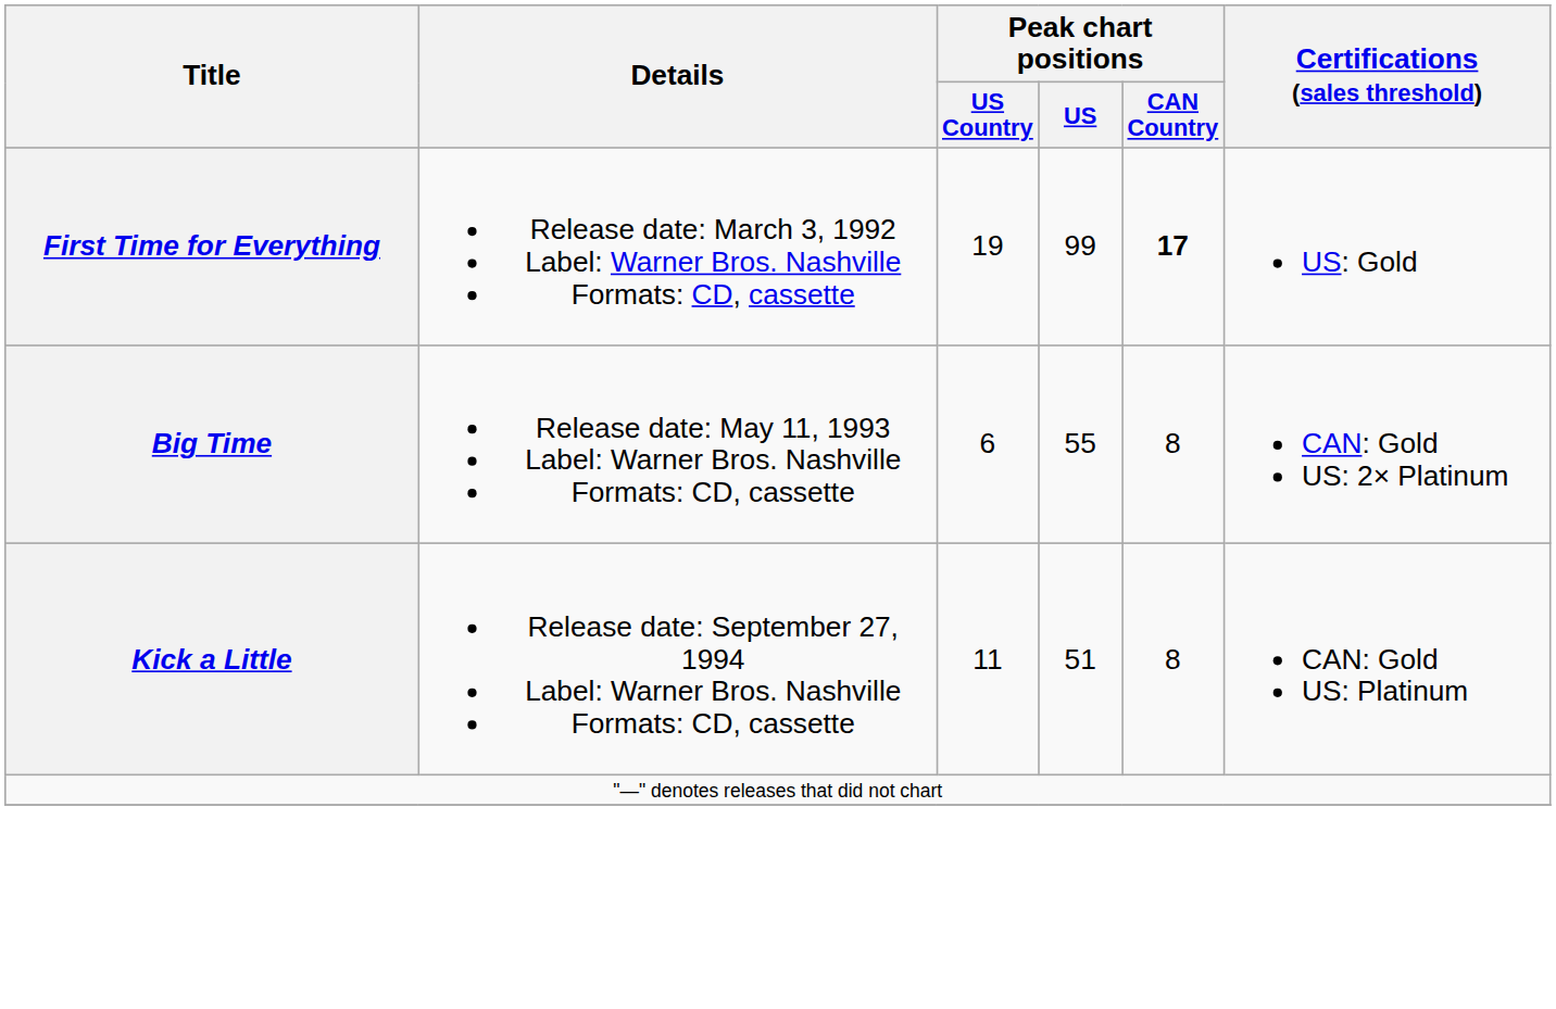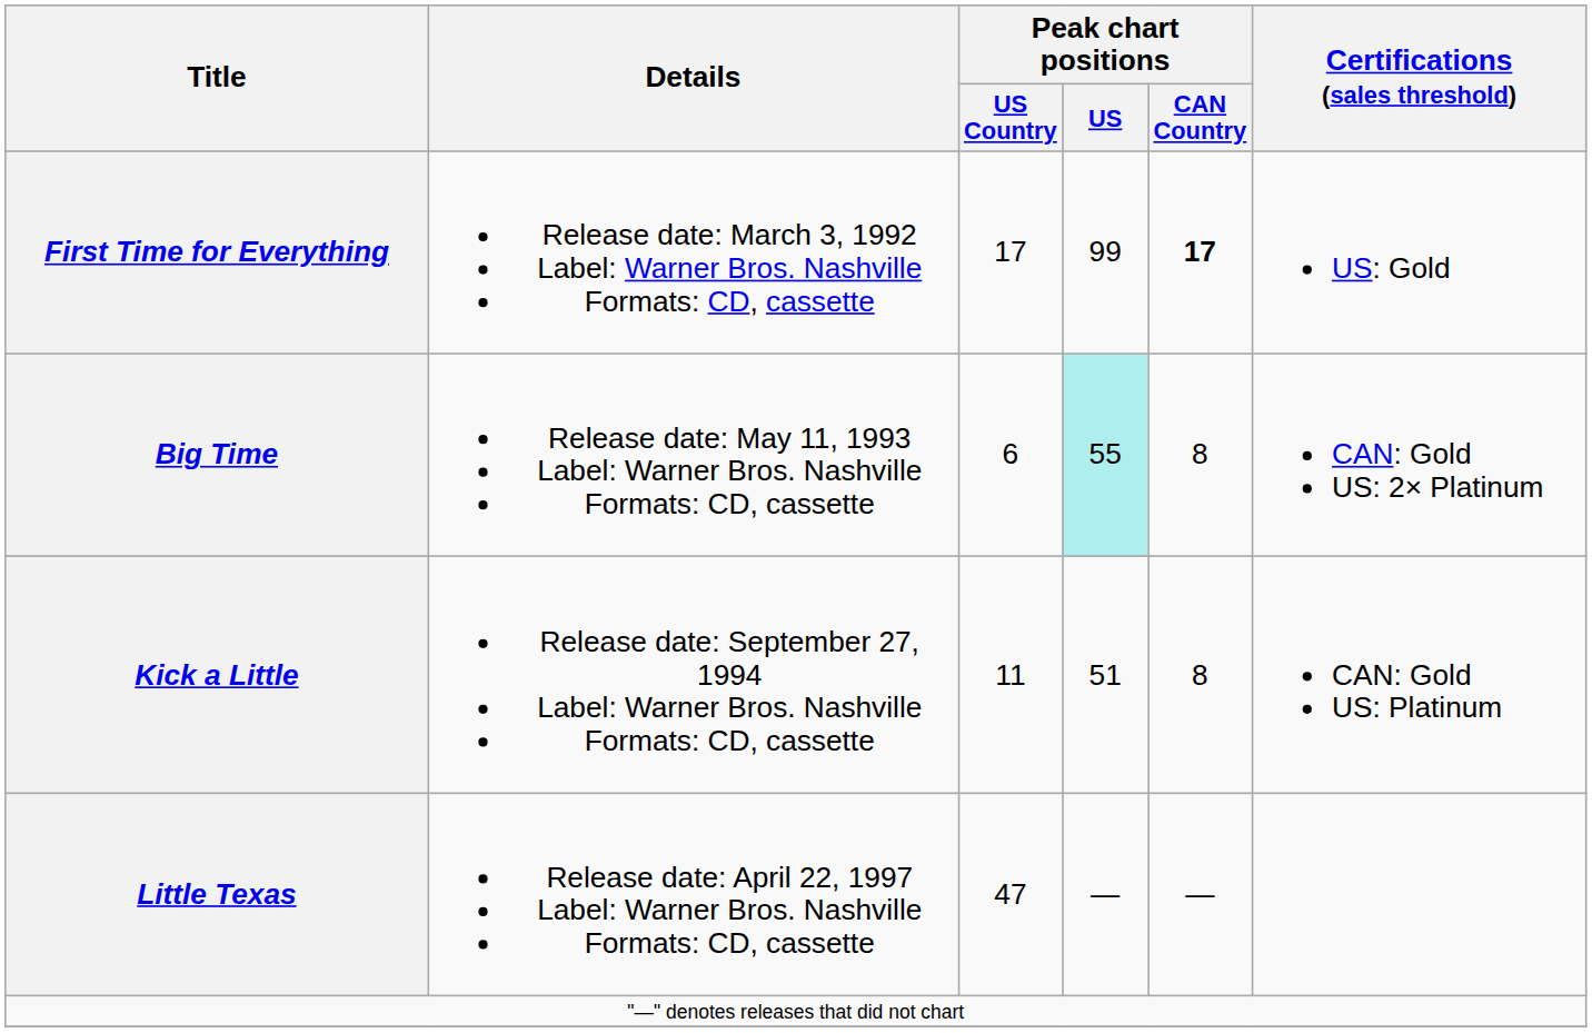 <table class="wikitable plainrowheaders" style="text-align:center;">
 <tr>
 <th rowspan="2" style="width:16em;">Title</th>
 <th rowspan="2" style="width:20em;">Details</th>
 <th colspan="3">Peak chart positions</th>
 <th rowspan="2" style="width:12em;"><a href='#'>Certifications</a><br><small>(<a href='#'>sales threshold</a>)</small></th>
 </tr>
 <tr style="font-size:smaller;">
 <th width="45"><a href='#'>US Country</a><br></th>
 <th width="45"><a href='#'>US</a><br></th>
 <th width="45"><a href='#'>CAN Country</a><br></th>
 </tr>
 <tr>
 <th scope="row"><em><a href='#'>First Time for Everything</a></em></th>
 <td><br><ul><li>Release date: March 3, 1992</li><li>Label: <a href='#'>Warner Bros. Nashville</a></li><li>Formats: <a href='#'>CD</a>, <a href='#'>cassette</a></li></ul></td>
-<td>19</td>
+<td>17</td>
 <td>99</td>
 <td><strong>17</strong></td>
 <td align="left"><br><ul><li><a href='#'>US</a>: Gold</li></ul></td>
 </tr>
 <tr>
 <th scope="row"><em><a href='#'>Big Time</a></em></th>
 <td><br><ul><li>Release date: May 11, 1993</li><li>Label: Warner Bros. Nashville</li><li>Formats: CD, cassette</li></ul></td>
 <td>6</td>
-<td>55</td>
+<td style="background: paleturquoise;">55</td>
 <td>8</td>
 <td align="left"><br><ul><li><a href='#'>CAN</a>: Gold</li><li>US: 2× Platinum</li></ul></td>
 </tr>
 <tr>
 <th scope="row"><em><a href='#'>Kick a Little</a></em></th>
 <td><br><ul><li>Release date: September 27, 1994</li><li>Label: Warner Bros. Nashville</li><li>Formats: CD, cassette</li></ul></td>
 <td>11</td>
 <td>51</td>
 <td>8</td>
 <td align="left"><br><ul><li>CAN: Gold</li><li>US: Platinum</li></ul></td>
 </tr>
 <tr>
+<th scope="row"><em><a href='#'>Little Texas</a></em></th>
+<td><br><ul><li>Release date: April 22, 1997</li><li>Label: Warner Bros. Nashville</li><li>Formats: CD, cassette</li></ul></td>
+<td>47</td>
+<td>—</td>
+<td>—</td>
+<td></td>
+</tr>
+<tr>
 <td colspan="6" style="font-size:8pt">"—" denotes releases that did not chart</td>
 </tr>
 <tr>
 </tr>
 </table>
